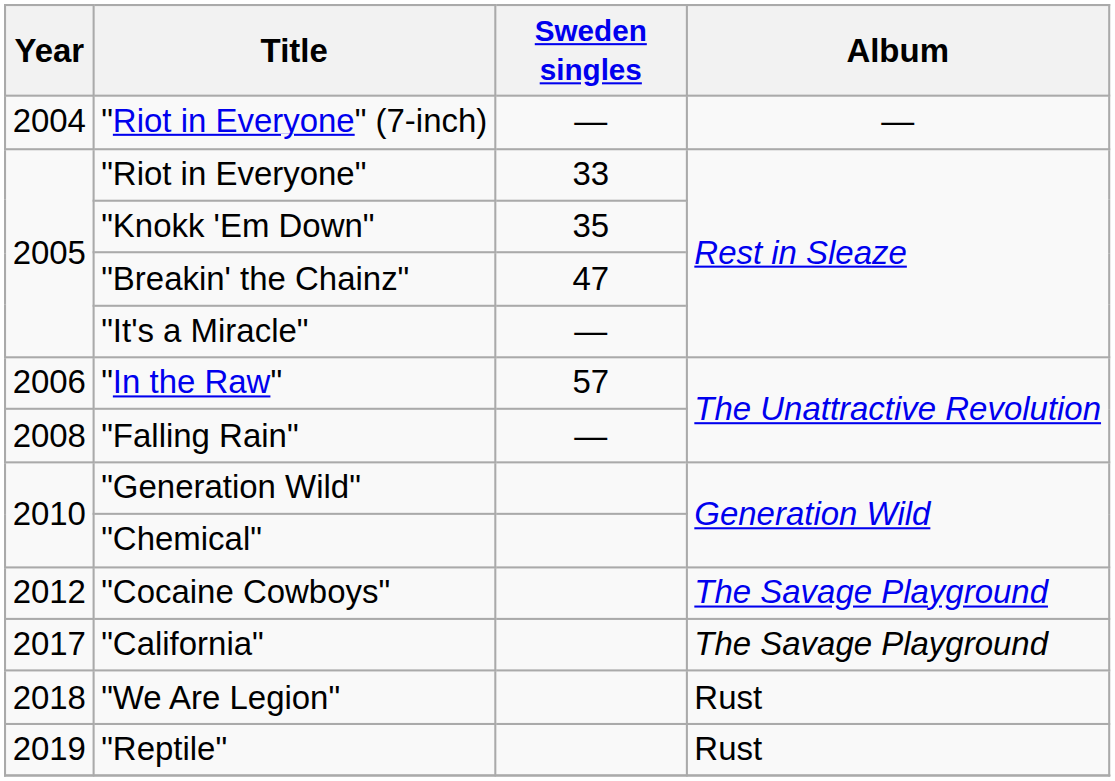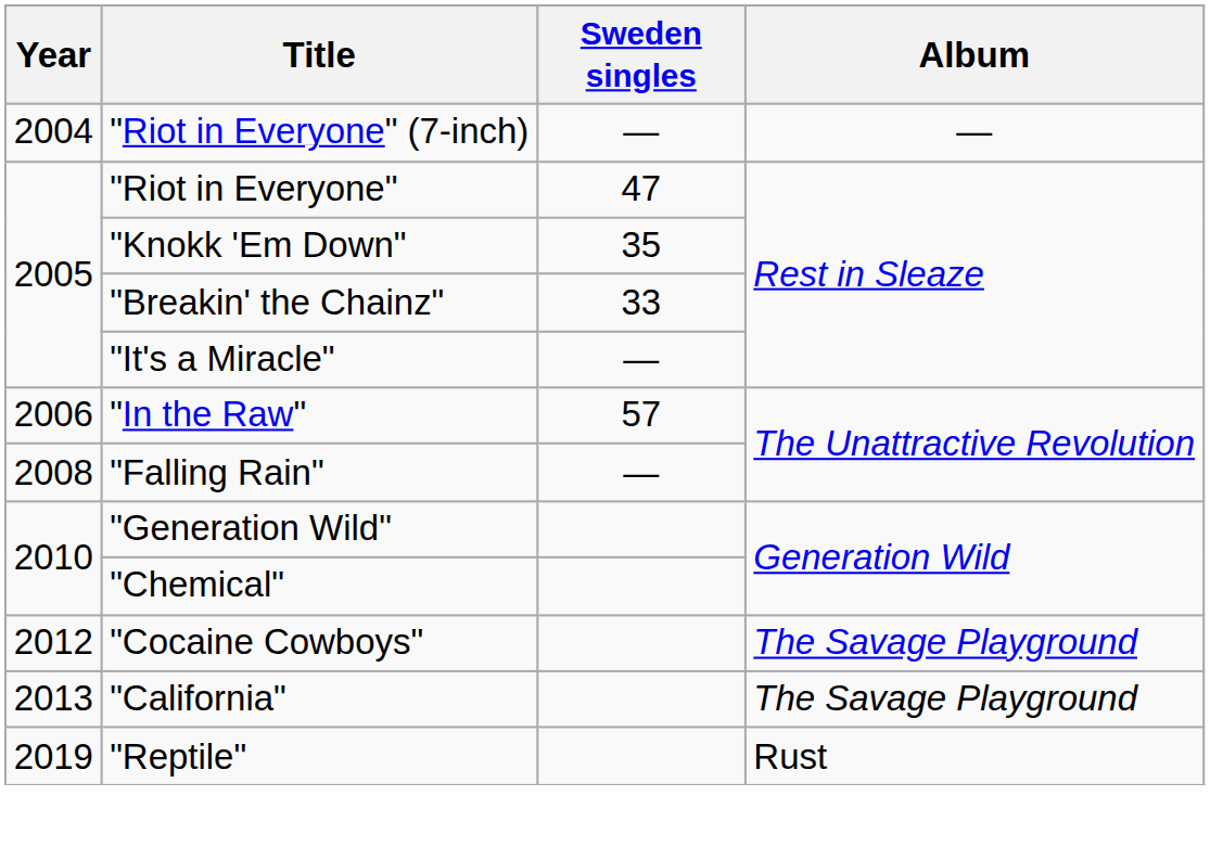 <table class="wikitable">
 <tr>
 <th>Year</th>
 <th>Title</th>
 <th style="width:6em;font-size:90%;line-height:1.3;vertical-align:top"><a href='#'>Sweden<br>singles</a></th>
 <th>Album</th>
 </tr>
 <tr>
 <td rowspan="1">2004</td>
 <td>"<a href='#'>Riot in Everyone</a>" (7-inch)</td>
 <td align="center">—</td>
 <td align="center">—</td>
 </tr>
 <tr>
 <td rowspan="4">2005</td>
 <td>"Riot in Everyone"</td>
-<td align="center">33</td>
+<td align="center">47</td>
 <td rowspan="4"><em><a href='#'>Rest in Sleaze</a></em></td>
 </tr>
 <tr>
 <td>"Knokk 'Em Down"</td>
 <td align="center">35</td>
 </tr>
 <tr>
 <td>"Breakin' the Chainz"</td>
-<td align="center">47</td>
+<td align="center">33</td>
 </tr>
 <tr>
 <td>"It's a Miracle"</td>
 <td align="center">—</td>
 </tr>
 <tr>
 <td>2006</td>
 <td>"<a href='#'>In the Raw</a>"</td>
 <td align="center">57</td>
 <td rowspan="2"><em><a href='#'>The Unattractive Revolution</a></em></td>
 </tr>
 <tr>
 <td>2008</td>
 <td>"Falling Rain"</td>
 <td align="center">—</td>
 </tr>
 <tr>
 <td rowspan=2>2010</td>
 <td>"Generation Wild"</td>
 <td align="center"></td>
 <td rowspan="2"><em><a href='#'>Generation Wild</a></em></td>
 </tr>
 <tr>
 <td>"Chemical"</td>
 <td align="center"></td>
 </tr>
 <tr>
 <td>2012</td>
 <td>"Cocaine Cowboys"</td>
 <td align="center"></td>
 <td rowspan="1"><em><a href='#'>The Savage Playground</a></em></td>
 </tr>
 <tr>
-<td>2017</td>
+<td>2013</td>
 <td>"California"</td>
 <td align="center"></td>
 <td rowspan="1"><em>The Savage Playground</em></td>
-</tr>
-<tr>
-<td>2018</td>
-<td>"We Are Legion"</td>
-<td align="center"></td>
-<td rowspan="1">Rust</td>
 </tr>
 <tr>
 <td>2019</td>
 <td>"Reptile"</td>
 <td align="center"></td>
 <td rowspan="1">Rust</td>
 </tr>
 <tr>
 </tr>
 </table>
